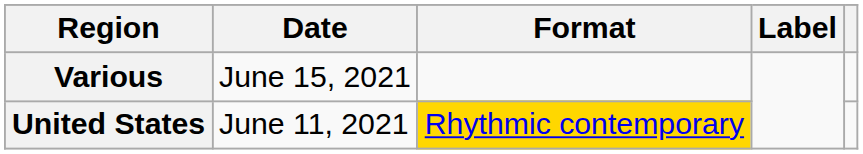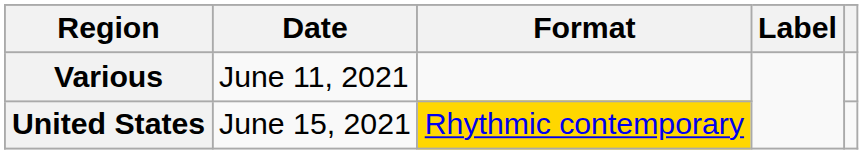 <table class="wikitable plainrowheaders">
 <tr>
 <th scope="col">Region</th>
 <th scope="col">Date</th>
 <th scope="col">Format</th>
 <th scope="col">Label</th>
 <th scope="col"></th>
 </tr>
 <tr>
 <th scope="row">Various</th>
-<td>June 15, 2021</td>
+<td>June 11, 2021</td>
 <td></td>
 <td rowspan="2"></td>
 <td align="center"></td>
 </tr>
 <tr>
 <th scope="row">United States</th>
-<td>June 11, 2021</td>
+<td>June 15, 2021</td>
 <td style="background: gold;"><a href='#'>Rhythmic contemporary</a></td>
 <td align="center"></td>
 </tr>
 </table>
